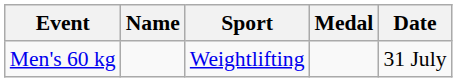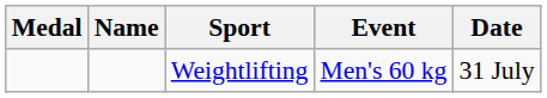 <table class="wikitable sortable" style="font-size:90%">
 <tr>
-<th>Event</th>
+<th>Medal</th>
 <th>Name</th>
 <th>Sport</th>
-<th>Medal</th>
+<th>Event</th>
 <th>Date</th>
 </tr>
 <tr>
-<td><a href='#'>Men's 60 kg</a></td>
+<td></td>
 <td></td>
 <td><a href='#'>Weightlifting</a></td>
-<td></td>
+<td><a href='#'>Men's 60 kg</a></td>
 <td>31 July</td>
 </tr>
 </table>
